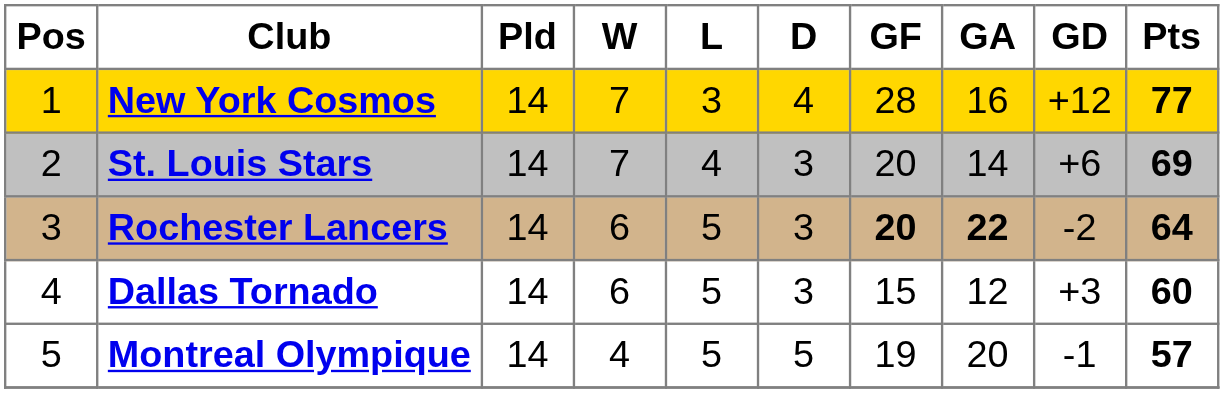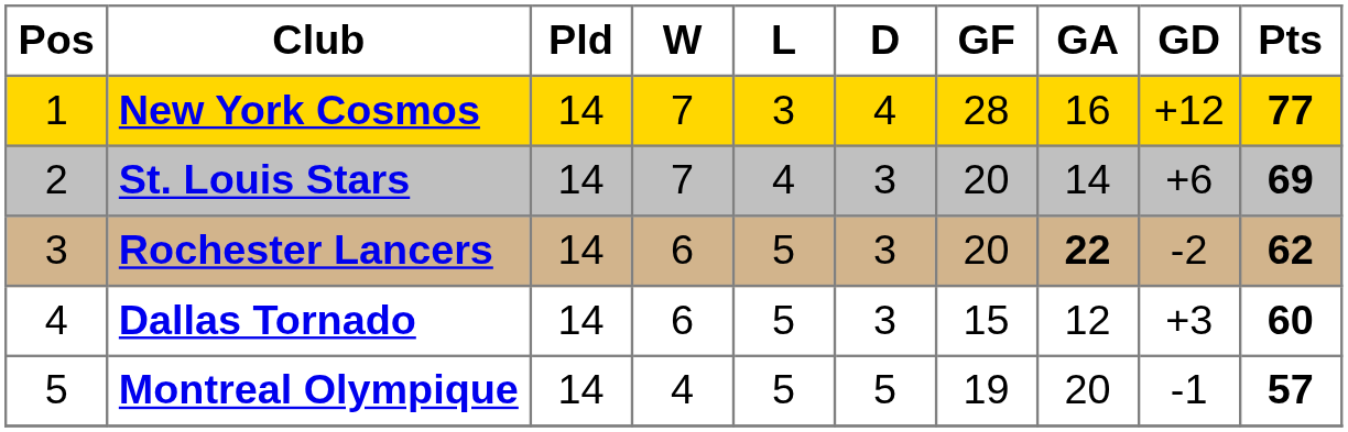 <table class="toccolours" border="1" cellpadding="4" cellspacing="0" style="text-align:center; border-collapse: collapse; margin:0;">
 <tr>
 <th width=30>Pos</th>
 <th>Club</th>
 <th width=30>Pld</th>
 <th width=30>W</th>
 <th width=30>L</th>
 <th width=30>D</th>
 <th width=30>GF</th>
 <th width=30>GA</th>
 <th width=30>GD</th>
 <th width=30>Pts</th>
 </tr>
 <tr bgcolor="gold">
 <td>1</td>
 <td align=left><strong><a href='#'>New York Cosmos</a></strong></td>
 <td>14</td>
 <td>7</td>
 <td>3</td>
 <td>4</td>
 <td>28</td>
 <td>16</td>
 <td>+12</td>
 <td><strong>77</strong></td>
 </tr>
 <tr bgcolor="silver">
 <td>2</td>
 <td align=left><strong><a href='#'>St. Louis Stars</a></strong></td>
 <td>14</td>
 <td>7</td>
 <td>4</td>
 <td>3</td>
 <td>20</td>
 <td>14</td>
 <td>+6</td>
 <td><strong>69</strong></td>
 </tr>
 <tr bgcolor="tan">
 <td>3</td>
 <td align=left><strong><a href='#'>Rochester Lancers</a></strong></td>
 <td>14</td>
 <td>6</td>
 <td>5</td>
 <td>3</td>
-<td><strong>20</strong></td>
+<td>20</td>
 <td><strong>22</strong></td>
 <td>-2</td>
-<td><strong>64</strong></td>
+<td><strong>62</strong></td>
 </tr>
 <tr>
 <td>4</td>
 <td align=left><strong><a href='#'>Dallas Tornado</a></strong></td>
 <td>14</td>
 <td>6</td>
 <td>5</td>
 <td>3</td>
 <td>15</td>
 <td>12</td>
 <td>+3</td>
 <td><strong>60</strong></td>
 </tr>
 <tr>
 <td>5</td>
 <td align=left><strong><a href='#'>Montreal Olympique</a></strong></td>
 <td>14</td>
 <td>4</td>
 <td>5</td>
 <td>5</td>
 <td>19</td>
 <td>20</td>
 <td>-1</td>
 <td><strong>57</strong></td>
 </tr>
 <tr>
 </tr>
 </table>
